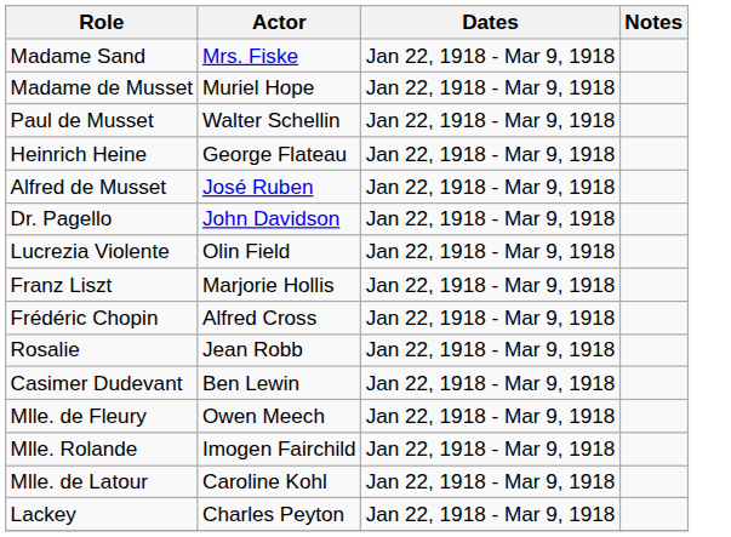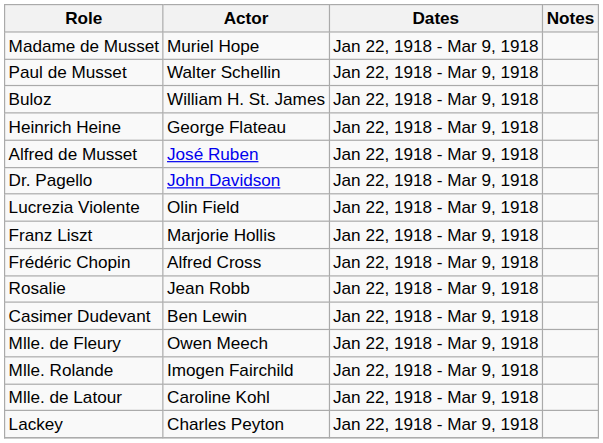 <table class="wikitable sortable plainrowheaders" style="font-size: 90%">
 <tr>
 <th scope="col">Role</th>
 <th scope="col">Actor</th>
 <th scope="col">Dates</th>
 <th scope="col">Notes</th>
-</tr>
-<tr>
-<td>Madame Sand</td>
-<td><a href='#'>Mrs. Fiske</a></td>
-<td>Jan 22, 1918 - Mar 9, 1918</td>
-<td></td>
 </tr>
 <tr>
 <td>Madame de Musset</td>
 <td>Muriel Hope</td>
 <td>Jan 22, 1918 - Mar 9, 1918</td>
 <td></td>
 </tr>
 <tr>
 <td>Paul de Musset</td>
 <td>Walter Schellin</td>
+<td>Jan 22, 1918 - Mar 9, 1918</td>
+<td></td>
+</tr>
+<tr>
+<td>Buloz</td>
+<td>William H. St. James</td>
 <td>Jan 22, 1918 - Mar 9, 1918</td>
 <td></td>
 </tr>
 <tr>
 <td>Heinrich Heine</td>
 <td>George Flateau</td>
 <td>Jan 22, 1918 - Mar 9, 1918</td>
 <td></td>
 </tr>
 <tr>
 <td>Alfred de Musset</td>
 <td><a href='#'>José Ruben</a></td>
 <td>Jan 22, 1918 - Mar 9, 1918</td>
 <td></td>
 </tr>
 <tr>
 <td>Dr. Pagello</td>
 <td><a href='#'>John Davidson</a></td>
 <td>Jan 22, 1918 - Mar 9, 1918</td>
 <td></td>
 </tr>
 <tr>
 <td>Lucrezia Violente</td>
 <td>Olin Field</td>
 <td>Jan 22, 1918 - Mar 9, 1918</td>
 <td></td>
 </tr>
 <tr>
 <td>Franz Liszt</td>
 <td>Marjorie Hollis</td>
 <td>Jan 22, 1918 - Mar 9, 1918</td>
 <td></td>
 </tr>
 <tr>
 <td>Frédéric Chopin</td>
 <td>Alfred Cross</td>
 <td>Jan 22, 1918 - Mar 9, 1918</td>
 <td></td>
 </tr>
 <tr>
 <td>Rosalie</td>
 <td>Jean Robb</td>
 <td>Jan 22, 1918 - Mar 9, 1918</td>
 <td></td>
 </tr>
 <tr>
 <td>Casimer Dudevant</td>
 <td>Ben Lewin</td>
 <td>Jan 22, 1918 - Mar 9, 1918</td>
 <td></td>
 </tr>
 <tr>
 <td>Mlle. de Fleury</td>
 <td>Owen Meech</td>
 <td>Jan 22, 1918 - Mar 9, 1918</td>
 <td></td>
 </tr>
 <tr>
 <td>Mlle. Rolande</td>
 <td>Imogen Fairchild</td>
 <td>Jan 22, 1918 - Mar 9, 1918</td>
 <td></td>
 </tr>
 <tr>
 <td>Mlle. de Latour</td>
 <td>Caroline Kohl</td>
 <td>Jan 22, 1918 - Mar 9, 1918</td>
 <td></td>
 </tr>
 <tr>
 <td>Lackey</td>
 <td>Charles Peyton</td>
 <td>Jan 22, 1918 - Mar 9, 1918</td>
 <td></td>
 </tr>
 <tr>
 </tr>
 </table>
